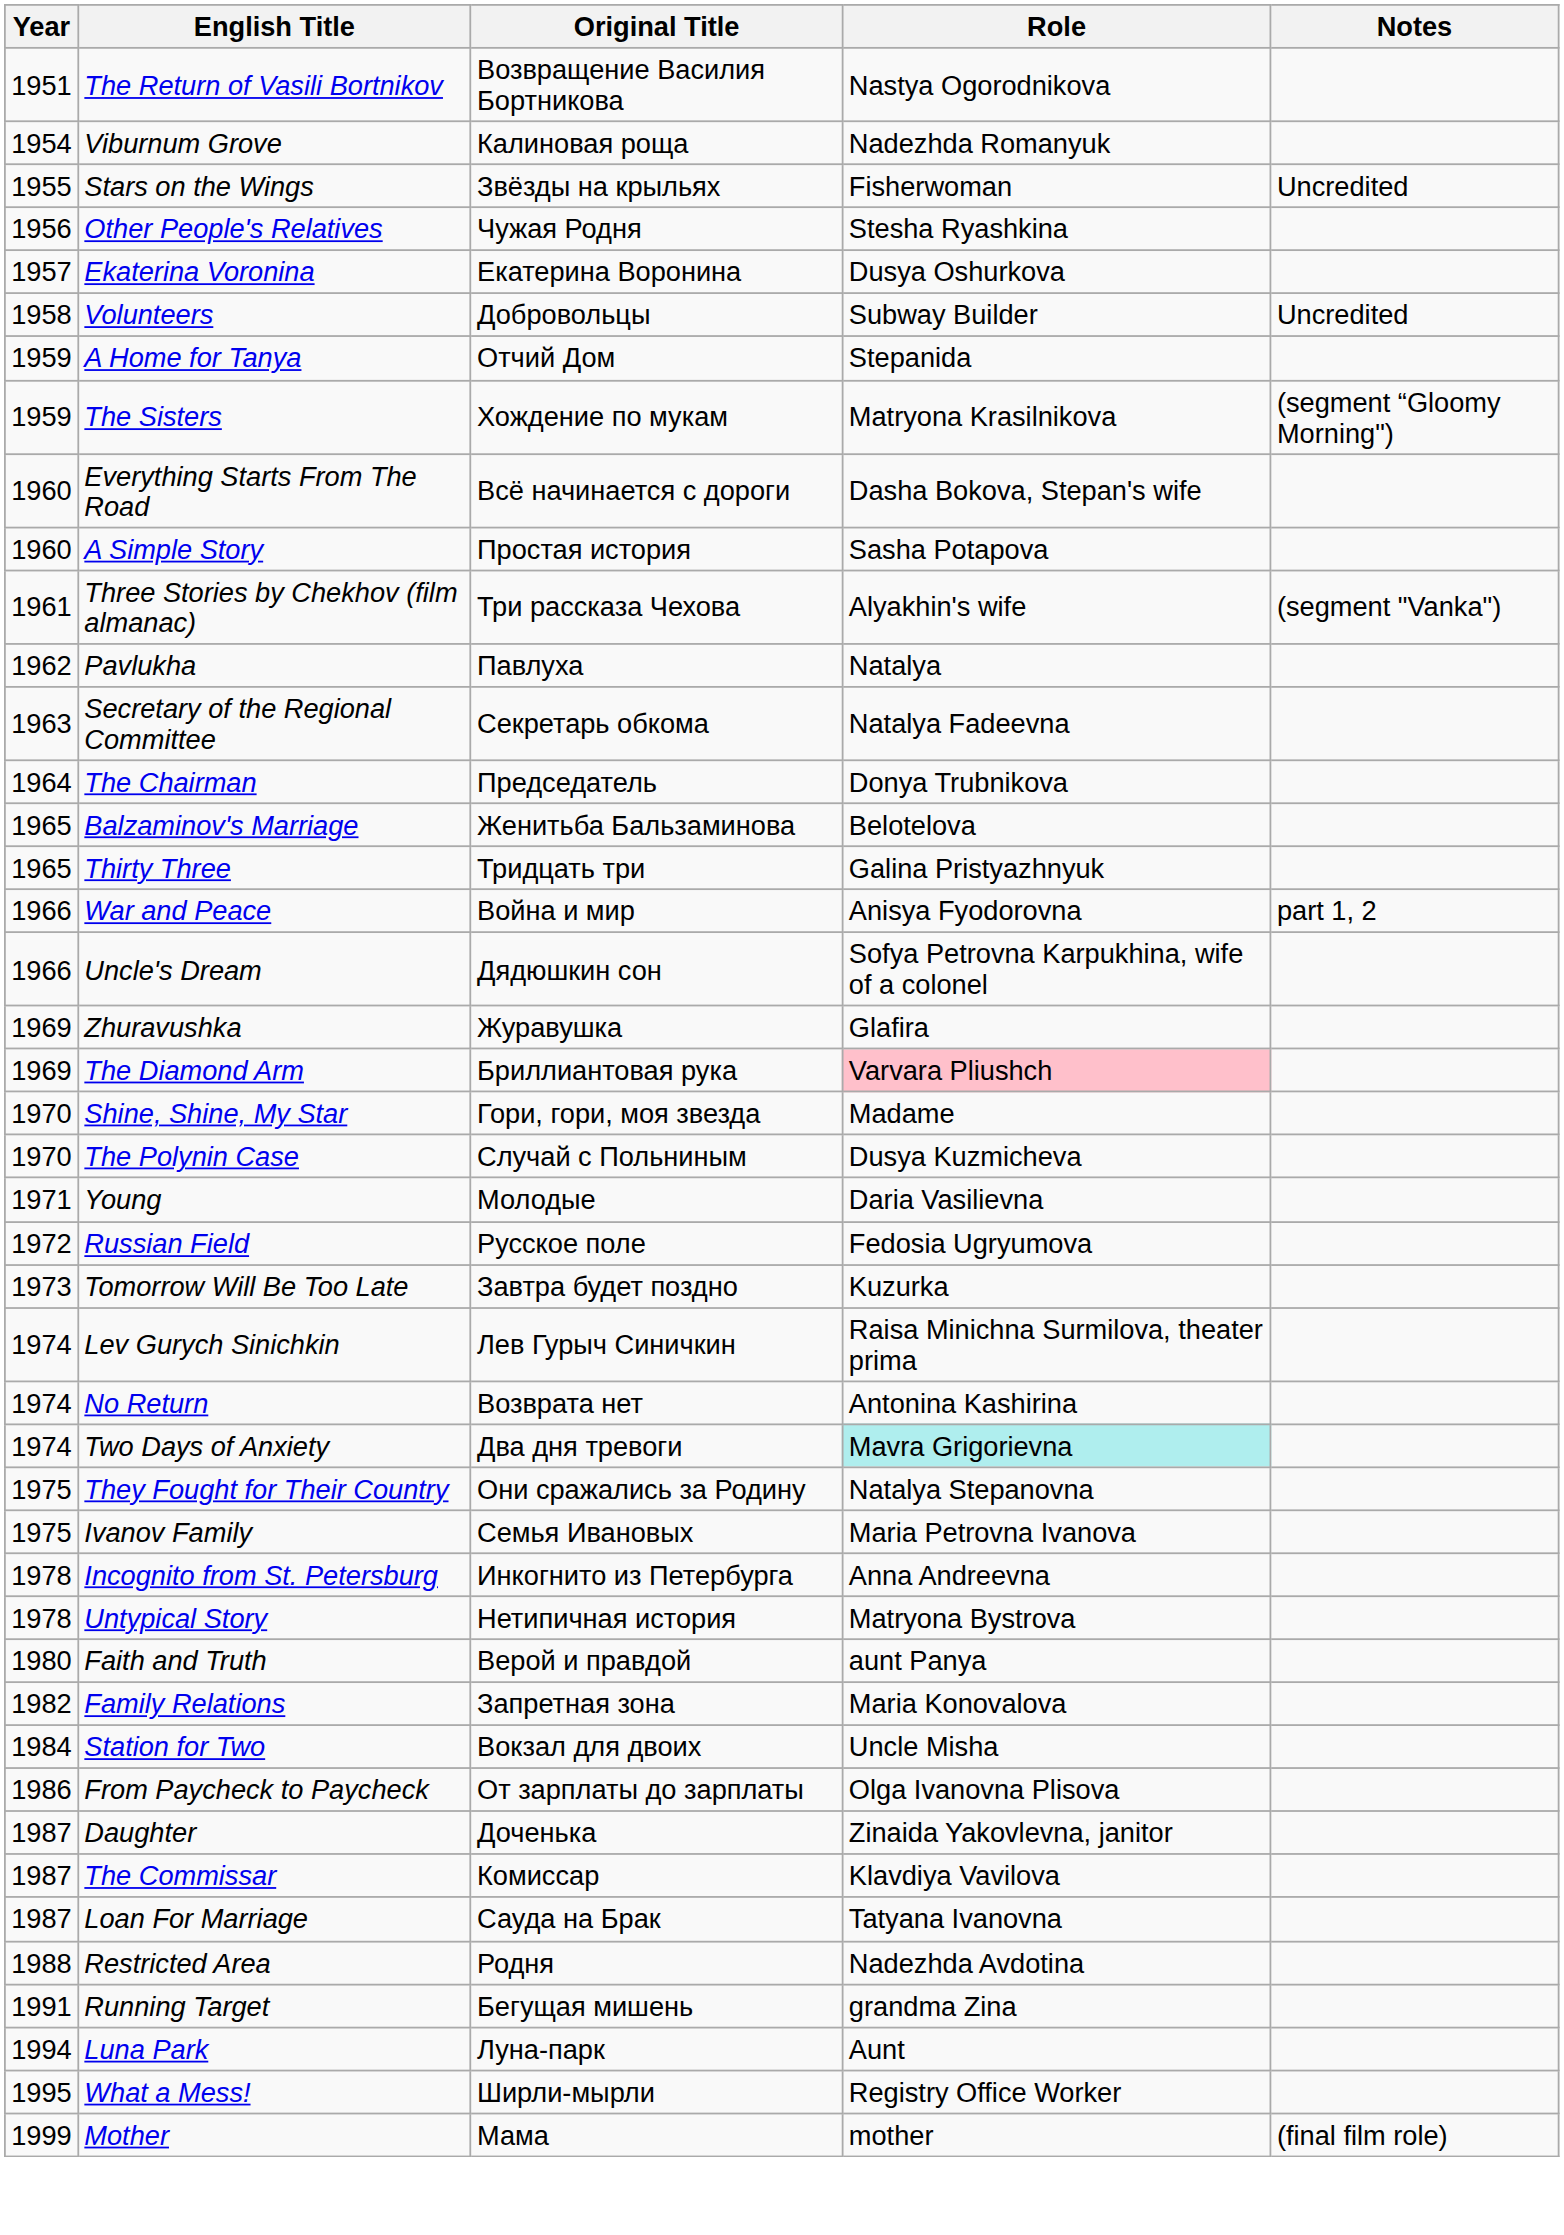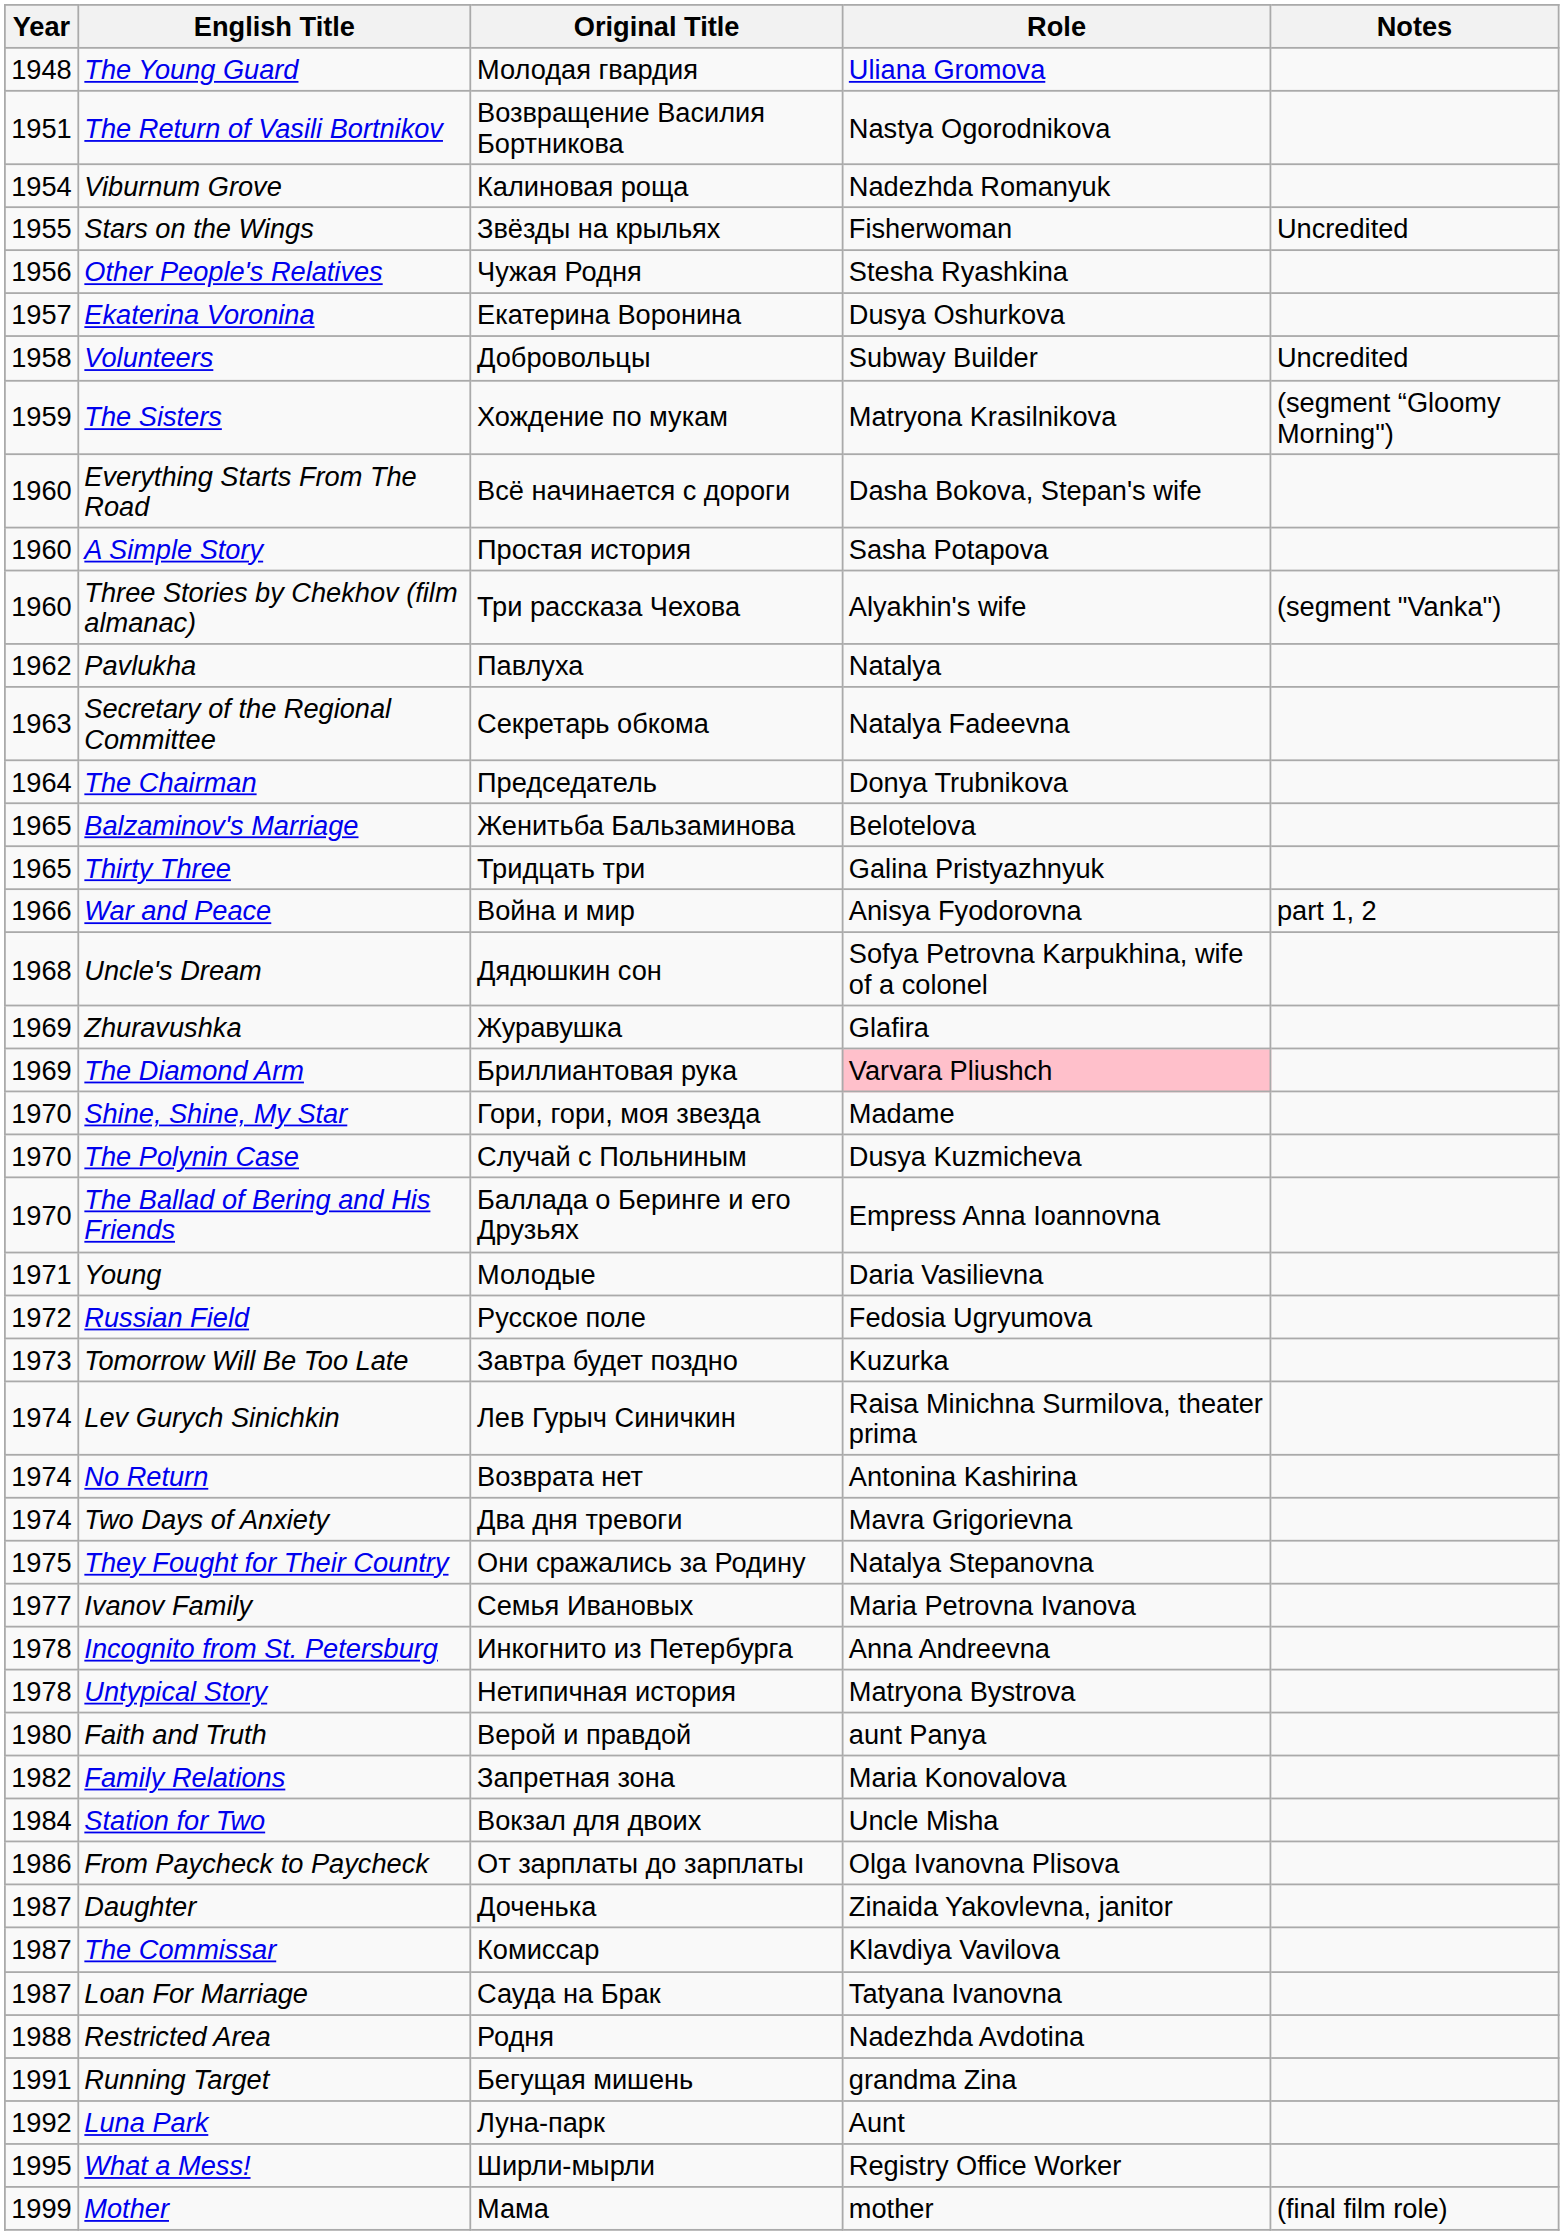 <table class="wikitable" style="font-size: 95%;">
 <tr>
 <th>Year</th>
 <th>English Title</th>
 <th>Original Title</th>
 <th>Role</th>
 <th>Notes</th>
+</tr>
+<tr>
+<td>1948</td>
+<td><em><a href='#'>The Young Guard</a></em></td>
+<td>Молодая гвардия</td>
+<td><a href='#'>Uliana Gromova</a></td>
+<td></td>
 </tr>
 <tr>
 <td>1951</td>
 <td><em><a href='#'>The Return of Vasili Bortnikov</a></em></td>
 <td>Возвращение Василия Бортникова</td>
 <td>Nastya Ogorodnikova</td>
 <td></td>
 </tr>
 <tr>
 <td>1954</td>
 <td><em>Viburnum Grove</em></td>
 <td>Калиновая роща</td>
 <td>Nadezhda Romanyuk</td>
 <td></td>
 </tr>
 <tr>
 <td>1955</td>
 <td><em>Stars on the Wings</em></td>
 <td>Звёзды на крыльях</td>
 <td>Fisherwoman</td>
 <td>Uncredited</td>
 </tr>
 <tr>
 <td>1956</td>
 <td><em><a href='#'>Other People's Relatives</a></em></td>
 <td>Чужая Родня</td>
 <td>Stesha Ryashkina</td>
 <td></td>
 </tr>
 <tr>
 <td>1957</td>
 <td><em><a href='#'>Ekaterina Voronina</a></em></td>
 <td>Екатерина Воронина</td>
 <td>Dusya Oshurkova</td>
 <td></td>
 </tr>
 <tr>
 <td>1958</td>
 <td><em><a href='#'>Volunteers</a></em></td>
 <td>Добровольцы</td>
 <td>Subway Builder</td>
 <td>Uncredited</td>
 </tr>
 <tr>
 <td>1959</td>
-<td><em><a href='#'>A Home for Tanya</a></em></td>
-<td>Отчий Дом</td>
-<td>Stepanida</td>
-<td></td>
-</tr>
-<tr>
-<td>1959</td>
 <td><em><a href='#'>The Sisters</a></em></td>
 <td>Хождение по мукам</td>
 <td>Matryona Krasilnikova</td>
 <td>(segment “Gloomy Morning")</td>
 </tr>
 <tr>
 <td>1960</td>
 <td><em>Everything Starts From The Road</em></td>
 <td>Всё начинается с дороги</td>
 <td>Dasha Bokova, Stepan's wife</td>
 <td></td>
 </tr>
 <tr>
 <td>1960</td>
 <td><em><a href='#'>A Simple Story</a></em></td>
 <td>Простая история</td>
 <td>Sasha Potapova</td>
 <td></td>
 </tr>
 <tr>
-<td>1961</td>
+<td>1960</td>
 <td><em>Three Stories by Chekhov (film almanac)</em></td>
 <td>Три рассказа Чехова</td>
 <td>Alyakhin's wife</td>
 <td>(segment "Vanka")</td>
 </tr>
 <tr>
 <td>1962</td>
 <td><em>Pavlukha</em></td>
 <td>Павлуха</td>
 <td>Natalya</td>
 <td></td>
 </tr>
 <tr>
 <td>1963</td>
 <td><em>Secretary of the Regional Committee</em></td>
 <td>Секретарь обкома</td>
 <td>Natalya Fadeevna</td>
 <td></td>
 </tr>
 <tr>
 <td>1964</td>
 <td><em><a href='#'>The Chairman</a></em></td>
 <td>Председатель</td>
 <td>Donya Trubnikova</td>
 <td></td>
 </tr>
 <tr>
 <td>1965</td>
 <td><em><a href='#'>Balzaminov's Marriage</a></em></td>
 <td>Женитьба Бальзаминова</td>
 <td>Belotelova</td>
 <td></td>
 </tr>
 <tr>
 <td>1965</td>
 <td><em><a href='#'>Thirty Three</a></em></td>
 <td>Тридцать три</td>
 <td>Galina Pristyazhnyuk</td>
 <td></td>
 </tr>
 <tr>
 <td>1966</td>
 <td><em><a href='#'>War and Peace</a></em></td>
 <td>Война и мир</td>
 <td>Anisya Fyodorovna</td>
 <td>part 1, 2</td>
 </tr>
 <tr>
-<td>1966</td>
+<td>1968</td>
 <td><em>Uncle's Dream</em></td>
 <td>Дядюшкин сон</td>
 <td>Sofya Petrovna Karpukhina, wife of a colonel</td>
 <td></td>
 </tr>
 <tr>
 <td>1969</td>
 <td><em>Zhuravushka</em></td>
 <td>Журавушка</td>
 <td>Glafira</td>
 <td></td>
 </tr>
 <tr>
 <td>1969</td>
 <td><em><a href='#'>The Diamond Arm</a></em></td>
 <td>Бриллиантовая рука</td>
 <td style="background: pink;">Varvara Pliushch</td>
 <td></td>
 </tr>
 <tr>
 <td>1970</td>
 <td><em><a href='#'>Shine, Shine, My Star</a></em></td>
 <td>Гори, гори, моя звезда</td>
 <td>Madame</td>
 <td></td>
 </tr>
 <tr>
 <td>1970</td>
 <td><em><a href='#'>The Polynin Case</a></em></td>
 <td>Случай с Польниным</td>
 <td>Dusya Kuzmicheva</td>
+<td></td>
+</tr>
+<tr>
+<td>1970</td>
+<td><em><a href='#'>The Ballad of Bering and His Friends</a></em></td>
+<td>Баллада о Беринге и его Друзьях</td>
+<td>Empress Anna Ioannovna</td>
 <td></td>
 </tr>
 <tr>
 <td>1971</td>
 <td><em>Young</em></td>
 <td>Молодые</td>
 <td>Daria Vasilievna</td>
 <td></td>
 </tr>
 <tr>
 <td>1972</td>
 <td><em><a href='#'>Russian Field</a></em></td>
 <td>Русское поле</td>
 <td>Fedosia Ugryumova</td>
 <td></td>
 </tr>
 <tr>
 <td>1973</td>
 <td><em>Tomorrow Will Be Too Late</em></td>
 <td>Завтра будет поздно</td>
 <td>Kuzurka</td>
 <td></td>
 </tr>
 <tr>
 <td>1974</td>
 <td><em>Lev Gurych Sinichkin</em></td>
 <td>Лев Гурыч Синичкин</td>
 <td>Raisa Minichna Surmilova, theater prima</td>
 <td></td>
 </tr>
 <tr>
 <td>1974</td>
 <td><em><a href='#'>No Return</a></em></td>
 <td>Возврата нет</td>
 <td>Antonina Kashirina</td>
 <td></td>
 </tr>
 <tr>
 <td>1974</td>
 <td><em>Two Days of Anxiety</em></td>
 <td>Два дня тревоги</td>
-<td style="background: paleturquoise;">Mavra Grigorievna</td>
+<td>Mavra Grigorievna</td>
 <td></td>
 </tr>
 <tr>
 <td>1975</td>
 <td><em><a href='#'>They Fought for Their Country</a></em></td>
 <td>Они сражались за Родину</td>
 <td>Natalya Stepanovna</td>
 <td></td>
 </tr>
 <tr>
-<td>1975</td>
+<td>1977</td>
 <td><em>Ivanov Family</em></td>
 <td>Семья Ивановых</td>
 <td>Maria Petrovna Ivanova</td>
 <td></td>
 </tr>
 <tr>
 <td>1978</td>
 <td><em><a href='#'>Incognito from St. Petersburg</a></em></td>
 <td>Инкогнито из Петербурга</td>
 <td>Anna Andreevna</td>
 <td></td>
 </tr>
 <tr>
 <td>1978</td>
 <td><em><a href='#'>Untypical Story</a></em></td>
 <td>Нетипичная история</td>
 <td>Matryona Bystrova</td>
 <td></td>
 </tr>
 <tr>
 <td>1980</td>
 <td><em>Faith and Truth</em></td>
 <td>Верой и правдой</td>
 <td>aunt Panya</td>
 <td></td>
 </tr>
 <tr>
 <td>1982</td>
 <td><em><a href='#'>Family Relations</a></em></td>
 <td>Запретная зона</td>
 <td>Maria Konovalova</td>
 <td></td>
 </tr>
 <tr>
 <td>1984</td>
 <td><em><a href='#'>Station for Two</a></em></td>
 <td>Вокзал для двоих</td>
 <td>Uncle Misha</td>
 <td></td>
 </tr>
 <tr>
 <td>1986</td>
 <td><em>From Paycheck to Paycheck</em></td>
 <td>От зарплаты до зарплаты</td>
 <td>Olga Ivanovna Plisova</td>
 <td></td>
 </tr>
 <tr>
 <td>1987</td>
 <td><em>Daughter</em></td>
 <td>Доченька</td>
 <td>Zinaida Yakovlevna, janitor</td>
 <td></td>
 </tr>
 <tr>
 <td>1987</td>
 <td><em><a href='#'>The Commissar</a></em></td>
 <td>Комиссар</td>
 <td>Klavdiya Vavilova</td>
 <td></td>
 </tr>
 <tr>
 <td>1987</td>
 <td><em>Loan For Marriage</em></td>
 <td>Сауда на Брак</td>
 <td>Tatyana Ivanovna</td>
 <td></td>
 </tr>
 <tr>
 <td>1988</td>
 <td><em>Restricted Area</em></td>
 <td>Родня</td>
 <td>Nadezhda Avdotina</td>
 <td></td>
 </tr>
 <tr>
 <td>1991</td>
 <td><em>Running Target</em></td>
 <td>Бегущая мишень</td>
 <td>grandma Zina</td>
 <td></td>
 </tr>
 <tr>
-<td>1994</td>
+<td>1992</td>
 <td><em><a href='#'>Luna Park</a></em></td>
 <td>Луна-парк</td>
 <td>Aunt</td>
 <td></td>
 </tr>
 <tr>
 <td>1995</td>
 <td><em><a href='#'>What a Mess!</a></em></td>
 <td>Ширли-мырли</td>
 <td>Registry Office Worker</td>
 <td></td>
 </tr>
 <tr>
 <td>1999</td>
 <td><em><a href='#'>Mother</a></em></td>
 <td>Мама</td>
 <td>mother</td>
 <td>(final film role)</td>
 </tr>
 </table>
